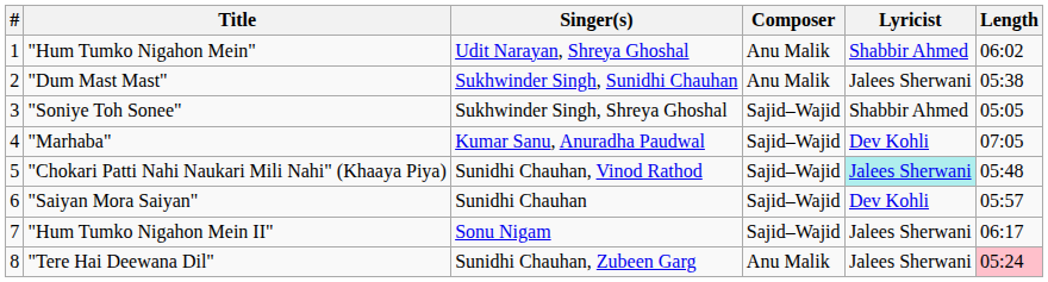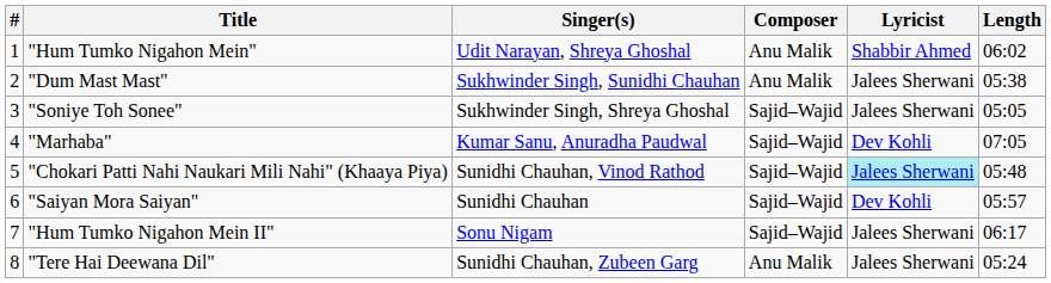 <table class="wikitable">
 <tr>
 <th>#</th>
 <th>Title</th>
 <th>Singer(s)</th>
 <th>Composer</th>
 <th>Lyricist</th>
 <th>Length</th>
 </tr>
 <tr>
 <td>1</td>
 <td>"Hum Tumko Nigahon Mein"</td>
 <td><a href='#'>Udit Narayan</a>, <a href='#'>Shreya Ghoshal</a></td>
 <td>Anu Malik</td>
 <td><a href='#'>Shabbir Ahmed</a></td>
 <td>06:02</td>
 </tr>
 <tr>
 <td>2</td>
 <td>"Dum Mast Mast"</td>
 <td><a href='#'>Sukhwinder Singh</a>, <a href='#'>Sunidhi Chauhan</a></td>
 <td>Anu Malik</td>
 <td>Jalees Sherwani</td>
 <td>05:38</td>
 </tr>
 <tr>
 <td>3</td>
 <td>"Soniye Toh Sonee"</td>
 <td>Sukhwinder Singh, Shreya Ghoshal</td>
 <td>Sajid–Wajid</td>
-<td>Shabbir Ahmed</td>
+<td>Jalees Sherwani</td>
 <td>05:05</td>
 </tr>
 <tr>
 <td>4</td>
 <td>"Marhaba"</td>
 <td><a href='#'>Kumar Sanu</a>, <a href='#'>Anuradha Paudwal</a></td>
 <td>Sajid–Wajid</td>
 <td><a href='#'>Dev Kohli</a></td>
 <td>07:05</td>
 </tr>
 <tr>
 <td>5</td>
 <td>"Chokari Patti Nahi Naukari Mili Nahi" (Khaaya Piya)</td>
 <td>Sunidhi Chauhan, <a href='#'>Vinod Rathod</a></td>
 <td>Sajid–Wajid</td>
 <td style="background: paleturquoise;"><a href='#'>Jalees Sherwani</a></td>
 <td>05:48</td>
 </tr>
 <tr>
 <td>6</td>
 <td>"Saiyan Mora Saiyan"</td>
 <td>Sunidhi Chauhan</td>
 <td>Sajid–Wajid</td>
 <td><a href='#'>Dev Kohli</a></td>
 <td>05:57</td>
 </tr>
 <tr>
 <td>7</td>
 <td>"Hum Tumko Nigahon Mein II"</td>
 <td><a href='#'>Sonu Nigam</a></td>
 <td>Sajid–Wajid</td>
 <td>Jalees Sherwani</td>
 <td>06:17</td>
 </tr>
 <tr>
 <td>8</td>
 <td>"Tere Hai Deewana Dil"</td>
 <td>Sunidhi Chauhan, <a href='#'>Zubeen Garg</a></td>
 <td>Anu Malik</td>
 <td>Jalees Sherwani</td>
-<td style="background: pink;">05:24</td>
+<td>05:24</td>
 </tr>
 </table>
